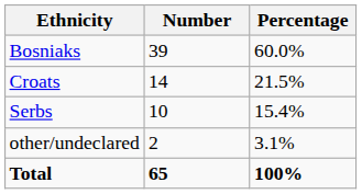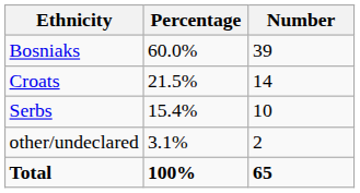 <table class="wikitable">
 <tr>
 <th width="100px">Ethnicity</th>
+<th width="80px">Percentage</th>
 <th width="80px">Number</th>
-<th width="80px">Percentage</th>
 </tr>
 <tr>
 <td><a href='#'>Bosniaks</a></td>
+<td>60.0%</td>
 <td>39</td>
-<td>60.0%</td>
 </tr>
 <tr>
 <td><a href='#'>Croats</a></td>
+<td>21.5%</td>
 <td>14</td>
-<td>21.5%</td>
 </tr>
 <tr>
 <td><a href='#'>Serbs</a></td>
+<td>15.4%</td>
 <td>10</td>
-<td>15.4%</td>
 </tr>
 <tr>
 <td>other/undeclared</td>
+<td>3.1%</td>
 <td>2</td>
-<td>3.1%</td>
 </tr>
 <tr>
 <td><strong>Total</strong></td>
+<td><strong>100%</strong></td>
 <td><strong>65</strong></td>
-<td><strong>100%</strong></td>
 </tr>
 </table>
